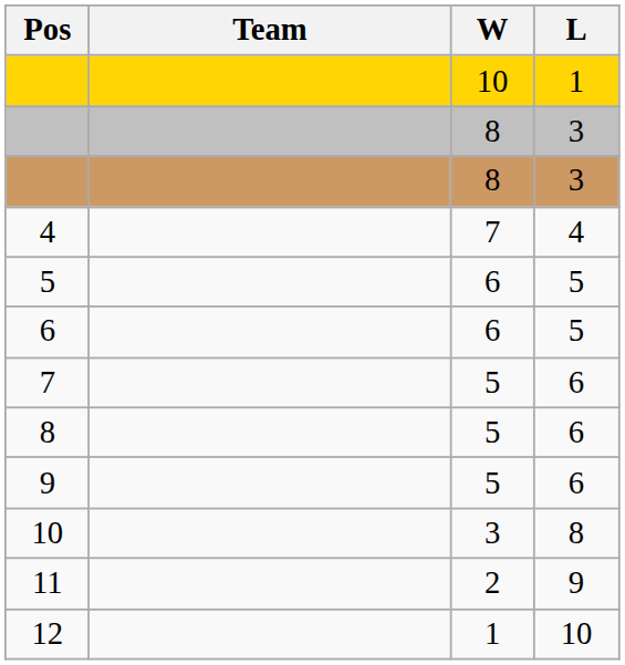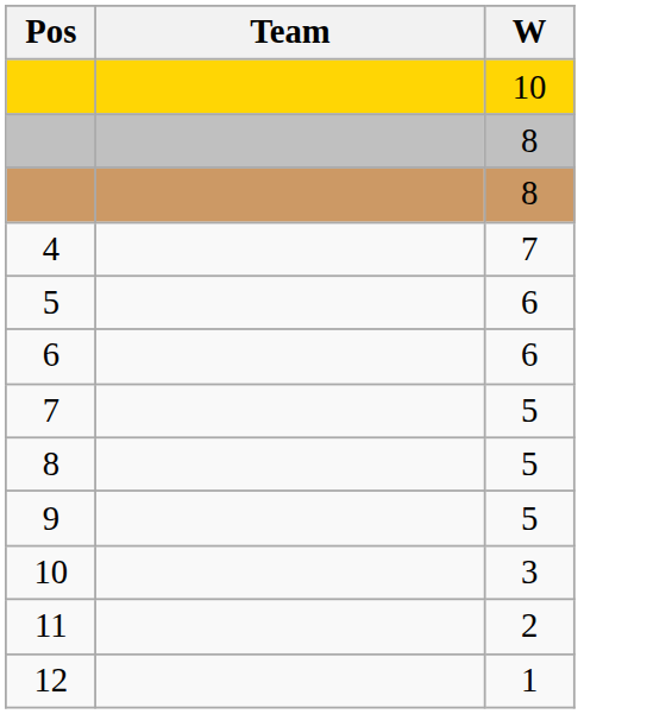 <table class="wikitable gauche" style="text-align:center">
 <tr bgcolor="e5e5e5">
 <th width="35">Pos</th>
 <th width="175">Team</th>
 <th width="35">W</th>
-<th width="35">L</th>
 </tr>
 <tr bgcolor=#FFD604>
 <td></td>
 <td align=left></td>
 <td>10</td>
-<td>1</td>
 </tr>
 <tr bgcolor=#C0C0C0>
 <td></td>
 <td align=left></td>
 <td>8</td>
-<td>3</td>
 </tr>
 <tr bgcolor=#CC9965>
 <td></td>
 <td align=left></td>
 <td>8</td>
-<td>3</td>
 </tr>
 <tr>
 <td>4</td>
 <td align=left></td>
 <td>7</td>
-<td>4</td>
 </tr>
 <tr>
 <td>5</td>
 <td align=left></td>
 <td>6</td>
-<td>5</td>
 </tr>
 <tr>
 <td>6</td>
 <td align=left></td>
 <td>6</td>
-<td>5</td>
 </tr>
 <tr>
 <td>7</td>
 <td align=left></td>
 <td>5</td>
-<td>6</td>
 </tr>
 <tr>
 <td>8</td>
 <td align=left></td>
 <td>5</td>
-<td>6</td>
 </tr>
 <tr>
 <td>9</td>
 <td align=left></td>
 <td>5</td>
-<td>6</td>
 </tr>
 <tr>
 <td>10</td>
 <td align=left></td>
 <td>3</td>
-<td>8</td>
 </tr>
 <tr>
 <td>11</td>
 <td align=left></td>
 <td>2</td>
-<td>9</td>
 </tr>
 <tr>
 <td>12</td>
 <td align=left></td>
 <td>1</td>
-<td>10</td>
 </tr>
 </table>
